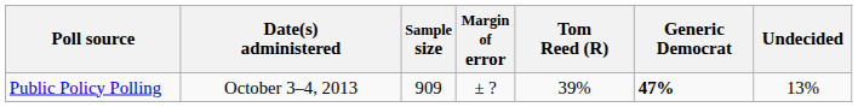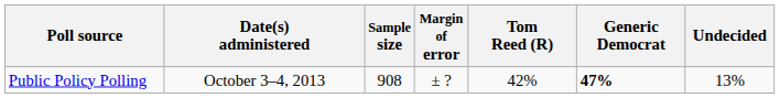 <table class="wikitable">
 <tr>
 <th style="width:150px;">Poll source</th>
 <th style="width:190px;">Date(s)<br>administered</th>
 <th style="width:20px;"><small>Sample</small><br>size</th>
 <th style="width:45px;"><small>Margin of</small><br>error</th>
 <th style="width:100px;">Tom<br>Reed (R)</th>
 <th style="width:100px;">Generic<br>Democrat</th>
 <th style="width:80px;">Undecided</th>
 </tr>
 <tr>
 <td><a href='#'>Public Policy Polling</a></td>
 <td align=center>October 3–4, 2013</td>
-<td align=center>909</td>
+<td align=center>908</td>
 <td align=center>± ?</td>
-<td align=center>39%</td>
+<td align=center>42%</td>
 <td><strong>47%</strong></td>
 <td align=center>13%</td>
 </tr>
 </table>
